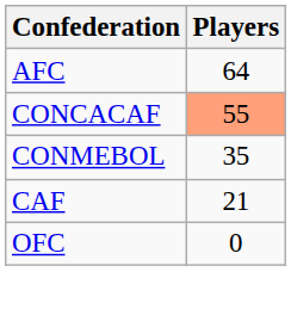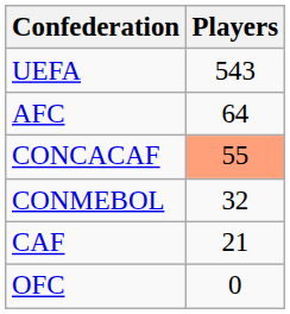 <table class="wikitable sortable">
 <tr>
 <th>Confederation</th>
 <th>Players</th>
+</tr>
+<tr>
+<td><a href='#'>UEFA</a></td>
+<td align=center>543</td>
 </tr>
 <tr>
 <td><a href='#'>AFC</a></td>
 <td align=center>64</td>
 </tr>
 <tr>
 <td><a href='#'>CONCACAF</a></td>
 <td align=center style="background: lightsalmon;">55</td>
 </tr>
 <tr>
 <td><a href='#'>CONMEBOL</a></td>
-<td align=center>35</td>
+<td align=center>32</td>
 </tr>
 <tr>
 <td><a href='#'>CAF</a></td>
 <td align=center>21</td>
 </tr>
 <tr>
 <td><a href='#'>OFC</a></td>
 <td align=center>0</td>
 </tr>
 </table>
